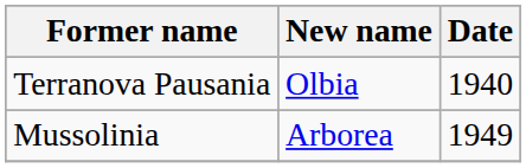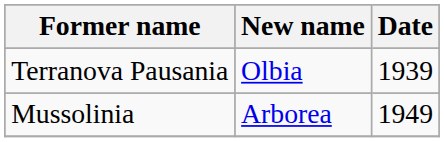 <table class="wikitable sortable">
 <tr>
 <th>Former name</th>
 <th>New name</th>
 <th>Date</th>
 </tr>
 <tr>
 <td>Terranova Pausania</td>
 <td><a href='#'>Olbia</a></td>
-<td>1940</td>
+<td>1939</td>
 </tr>
 <tr>
 <td>Mussolinia</td>
 <td><a href='#'>Arborea</a></td>
 <td>1949</td>
 </tr>
 <tr>
 </tr>
 </table>
